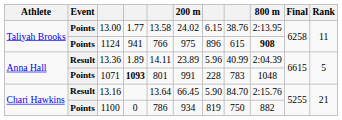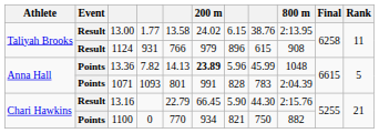 <table class=wikitable style=font-size:90%;text-align:center>
 <tr>
 <th>Athlete</th>
 <th>Event</th>
 <th></th>
 <th></th>
 <th></th>
 <th>200 m</th>
 <th></th>
 <th></th>
 <th>800 m</th>
 <th>Final</th>
 <th>Rank</th>
 </tr>
 <tr>
 <td rowspan=2 align=left><a href='#'>Taliyah Brooks</a></td>
-<th style=font-size:95%>Points</th>
+<th style=font-size:95%>Result</th>
 <td>13.00</td>
 <td>1.77</td>
 <td>13.58</td>
 <td>24.02</td>
 <td>6.15</td>
 <td>38.76</td>
 <td>2:13.95</td>
 <td rowspan=2>6258</td>
 <td rowspan=2>11</td>
 </tr>
 <tr>
-<th style=font-size:95%>Points</th>
+<th style=font-size:95%>Result</th>
 <td>1124</td>
-<td>941</td>
+<td>931</td>
 <td>766</td>
-<td>975</td>
+<td>979</td>
 <td>896</td>
 <td>615</td>
-<td><strong>908</strong></td>
+<td>908</td>
 </tr>
 <tr>
 <td rowspan=2 align=left><a href='#'>Anna Hall</a></td>
-<th style=font-size:95%>Result</th>
+<th style=font-size:95%>Points</th>
 <td>13.36</td>
-<td>1.89</td>
-<td>14.11</td>
-<td>23.89</td>
+<td>7.82</td>
+<td>14.13</td>
+<td><strong>23.89</strong></td>
 <td>5.96</td>
-<td>40.99</td>
-<td>2:04.39</td>
+<td>45.99</td>
+<td>1048</td>
 <td rowspan=2>6615</td>
 <td rowspan=2>5</td>
 </tr>
 <tr>
 <th style=font-size:95%>Points</th>
 <td>1071</td>
-<td><strong>1093</strong></td>
+<td>1093</td>
 <td>801</td>
 <td>991</td>
-<td>228</td>
+<td>828</td>
 <td>783</td>
-<td>1048</td>
+<td>2:04.39</td>
 </tr>
 <tr>
 <td rowspan=2 align=left><a href='#'>Chari Hawkins</a></td>
 <th style=font-size:95%>Result</th>
 <td>13.16</td>
 <td></td>
-<td>13.64</td>
+<td>22.79</td>
 <td>66.45</td>
 <td>5.90</td>
-<td>84.70</td>
+<td>44.30</td>
 <td>2:15.76</td>
 <td rowspan=2>5255</td>
 <td rowspan=2>21</td>
 </tr>
 <tr>
 <th style=font-size:95%>Points</th>
 <td>1100</td>
 <td>0</td>
-<td>786</td>
+<td>770</td>
 <td>934</td>
-<td>819</td>
+<td>821</td>
 <td>750</td>
 <td>882</td>
 </tr>
 </table>
